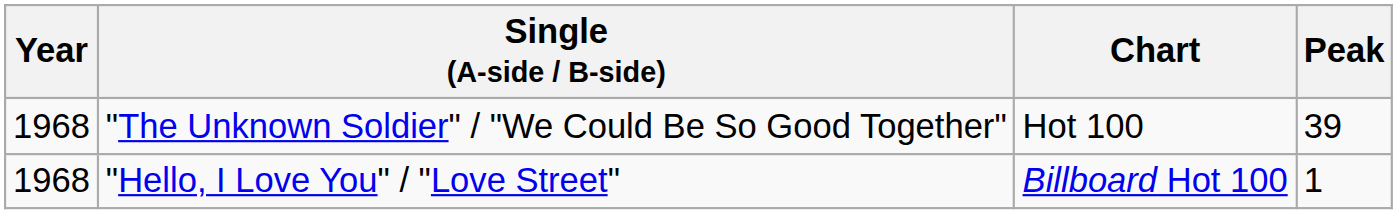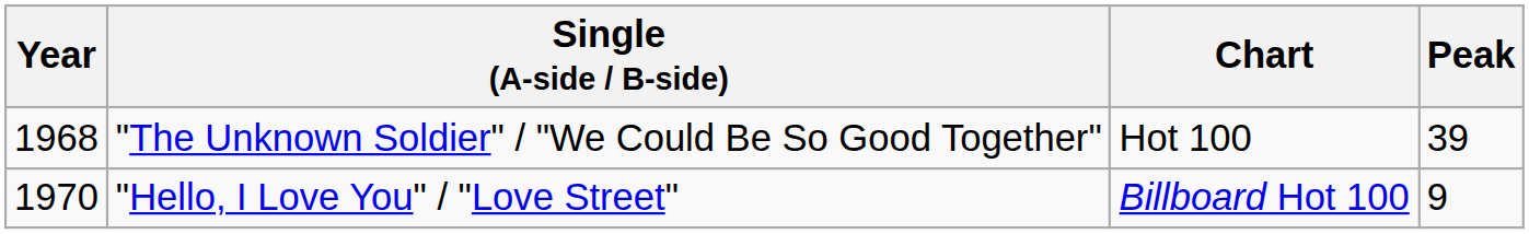 <table class="wikitable">
 <tr>
 <th scope="col">Year</th>
 <th scope="col">Single<br><small>(A-side / B-side)</small></th>
 <th scope="col">Chart</th>
 <th scope="col">Peak</th>
 </tr>
 <tr>
 <td>1968</td>
 <td scope="row">"<a href='#'>The Unknown Soldier</a>" / "We Could Be So Good Together"</td>
 <td>Hot 100</td>
 <td>39</td>
 </tr>
 <tr>
-<td>1968</td>
+<td>1970</td>
 <td scope="row">"<a href='#'>Hello, I Love You</a>" / "<a href='#'>Love Street</a>"</td>
 <td><a href='#'><em>Billboard</em> Hot 100</a></td>
-<td>1</td>
+<td>9</td>
 </tr>
 </table>
